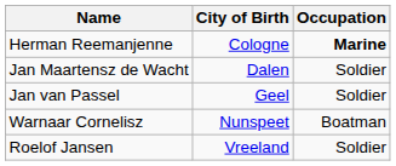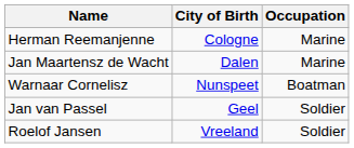 <table class="wikitable" style="text-align:right">
 <tr>
 <th>Name</th>
 <th>City of Birth</th>
 <th>Occupation</th>
 </tr>
 <tr>
 <td style="text-align:left">Herman Reemanjenne</td>
 <td><a href='#'>Cologne</a></td>
-<td><strong>Marine</strong></td>
+<td>Marine</td>
 </tr>
 <tr>
 <td style="text-align:left">Jan Maartensz de Wacht</td>
 <td><a href='#'>Dalen</a></td>
-<td>Soldier</td>
+<td>Marine</td>
+</tr>
+<tr>
+<td style="text-align:left">Warnaar Cornelisz</td>
+<td><a href='#'>Nunspeet</a></td>
+<td>Boatman</td>
 </tr>
 <tr>
 <td style="text-align:left">Jan van Passel</td>
 <td><a href='#'>Geel</a></td>
 <td>Soldier</td>
 </tr>
 <tr>
-<td style="text-align:left">Warnaar Cornelisz</td>
-<td><a href='#'>Nunspeet</a></td>
-<td>Boatman</td>
-</tr>
-<tr>
 <td style="text-align:left">Roelof Jansen</td>
 <td><a href='#'>Vreeland</a></td>
 <td>Soldier</td>
 </tr>
 </table>
